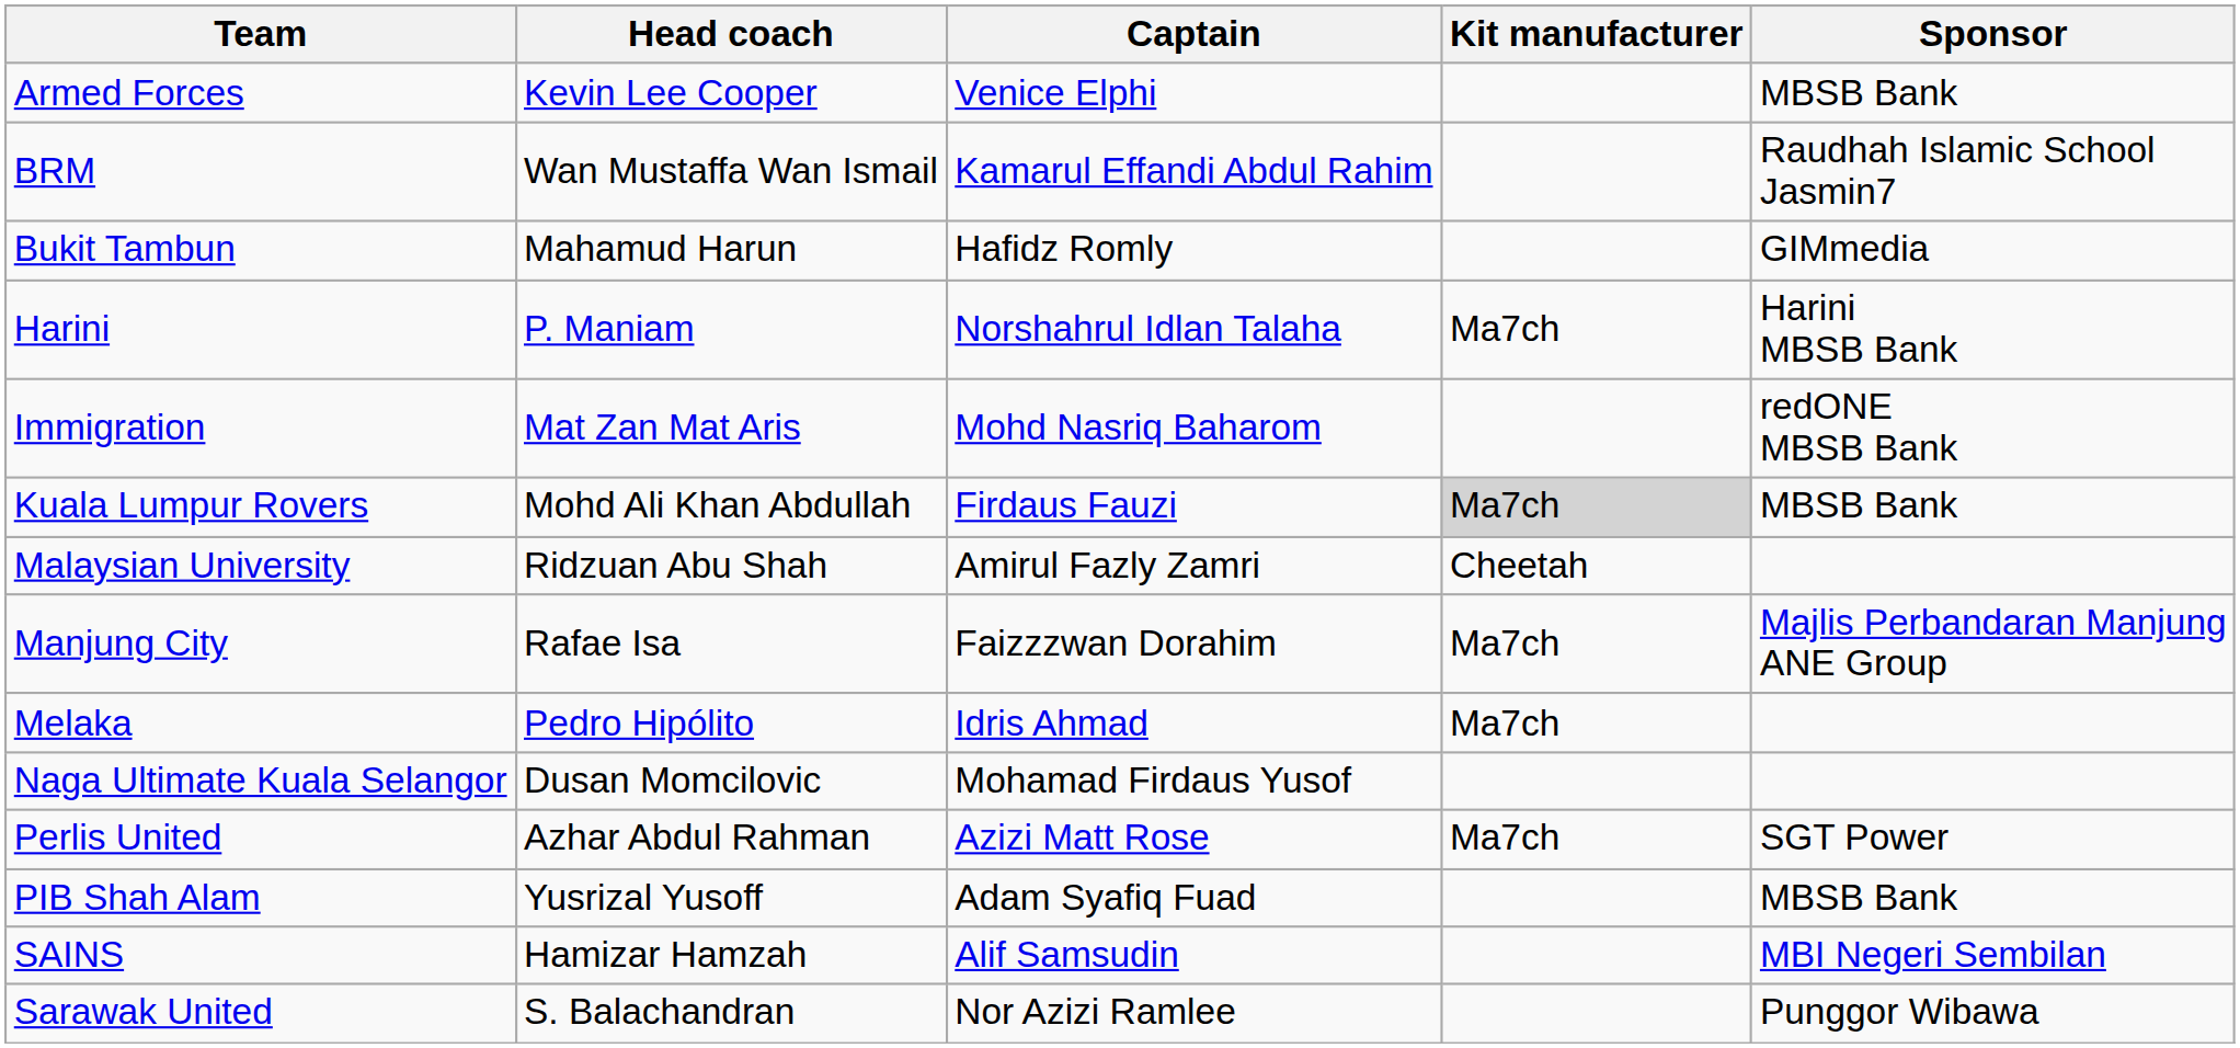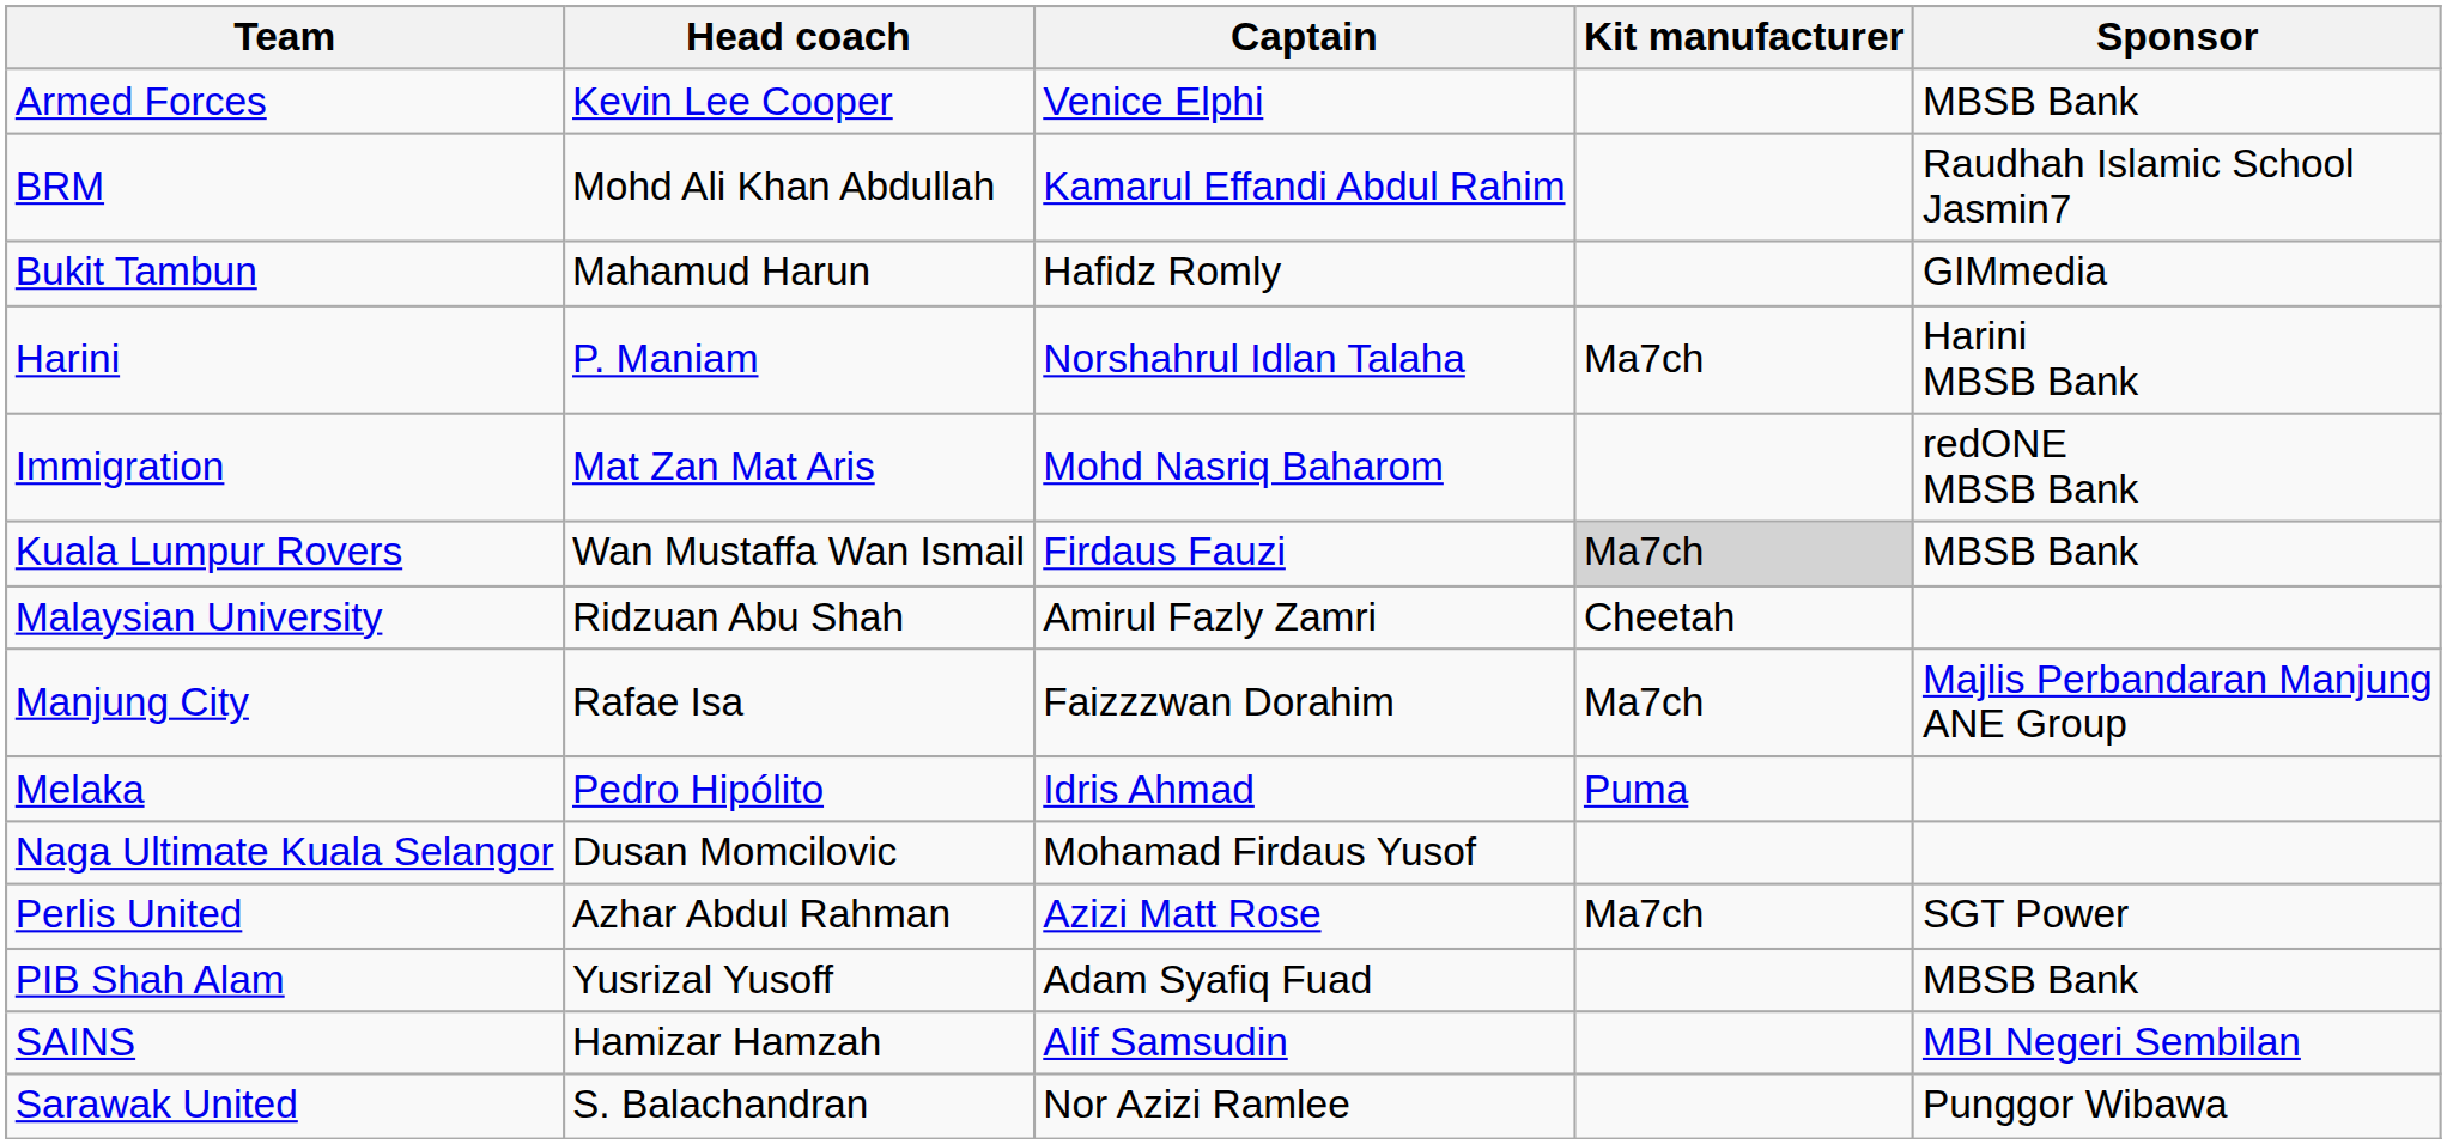 <table class="wikitable sortable">
 <tr>
 <th>Team</th>
 <th>Head coach</th>
 <th>Captain</th>
 <th>Kit manufacturer</th>
 <th>Sponsor</th>
 </tr>
 <tr>
 <td><a href='#'>Armed Forces</a></td>
 <td> <a href='#'>Kevin Lee Cooper</a></td>
 <td> <a href='#'>Venice Elphi</a></td>
 <td></td>
 <td>MBSB Bank</td>
 </tr>
 <tr>
 <td><a href='#'>BRM</a></td>
-<td> Wan Mustaffa Wan Ismail</td>
+<td> Mohd Ali Khan Abdullah</td>
 <td> <a href='#'>Kamarul Effandi Abdul Rahim</a></td>
 <td></td>
 <td>Raudhah Islamic School<br>Jasmin7</td>
 </tr>
 <tr>
 <td><a href='#'>Bukit Tambun</a></td>
 <td> Mahamud Harun</td>
 <td> Hafidz Romly</td>
 <td></td>
 <td>GIMmedia</td>
 </tr>
 <tr>
 <td><a href='#'>Harini</a></td>
 <td> <a href='#'>P. Maniam</a></td>
 <td> <a href='#'>Norshahrul Idlan Talaha</a></td>
 <td>Ma7ch</td>
 <td>Harini<br>MBSB Bank</td>
 </tr>
 <tr>
 <td><a href='#'>Immigration</a></td>
 <td> <a href='#'>Mat Zan Mat Aris</a></td>
 <td> <a href='#'>Mohd Nasriq Baharom</a></td>
 <td></td>
 <td>redONE<br>MBSB Bank</td>
 </tr>
 <tr>
 <td><a href='#'>Kuala Lumpur Rovers</a></td>
-<td> Mohd Ali Khan Abdullah</td>
+<td> Wan Mustaffa Wan Ismail</td>
 <td> <a href='#'>Firdaus Fauzi</a></td>
 <td style="background: lightgrey;">Ma7ch</td>
 <td>MBSB Bank</td>
 </tr>
 <tr>
 <td><a href='#'>Malaysian University</a></td>
 <td> Ridzuan Abu Shah</td>
 <td> Amirul Fazly Zamri</td>
 <td>Cheetah</td>
 <td></td>
 </tr>
 <tr>
 <td><a href='#'>Manjung City</a></td>
 <td> Rafae Isa</td>
 <td> Faizzzwan Dorahim</td>
 <td>Ma7ch</td>
 <td><a href='#'>Majlis Perbandaran Manjung</a><br>ANE Group</td>
 </tr>
 <tr>
 <td><a href='#'>Melaka</a></td>
 <td> <a href='#'>Pedro Hipólito</a></td>
 <td> <a href='#'>Idris Ahmad</a></td>
-<td>Ma7ch</td>
+<td><a href='#'>Puma</a></td>
 <td></td>
 </tr>
 <tr>
 <td><a href='#'>Naga Ultimate Kuala Selangor</a></td>
 <td> Dusan Momcilovic</td>
 <td> Mohamad Firdaus Yusof</td>
 <td></td>
 <td></td>
 </tr>
 <tr>
 <td><a href='#'>Perlis United</a></td>
 <td> Azhar Abdul Rahman</td>
 <td> <a href='#'>Azizi Matt Rose</a></td>
 <td>Ma7ch</td>
 <td>SGT Power</td>
 </tr>
 <tr>
 <td><a href='#'>PIB Shah Alam</a></td>
 <td> Yusrizal Yusoff</td>
 <td> Adam Syafiq Fuad</td>
 <td></td>
 <td>MBSB Bank</td>
 </tr>
 <tr>
 <td><a href='#'>SAINS</a></td>
 <td> Hamizar Hamzah</td>
 <td> <a href='#'>Alif Samsudin</a></td>
 <td></td>
 <td><a href='#'>MBI Negeri Sembilan</a></td>
 </tr>
 <tr>
 <td><a href='#'>Sarawak United</a></td>
 <td> S. Balachandran</td>
 <td> Nor Azizi Ramlee</td>
 <td></td>
 <td>Punggor Wibawa</td>
 </tr>
 <tr>
 </tr>
 </table>
